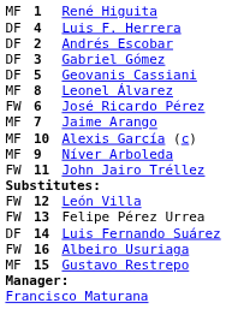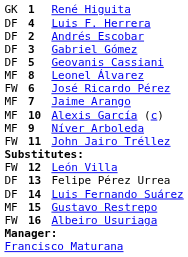 <table style="font-size:90%" cellspacing="0" cellpadding="0" align=center>
 <tr>
 <td colspan="4"></td>
 </tr>
 <tr>
 <th width=25></th>
 <th width=25></th>
 </tr>
 <tr>
-<td>MF</td>
+<td>GK</td>
 <td><strong>1</strong></td>
 <td> <a href='#'>René Higuita</a></td>
 </tr>
 <tr>
 <td>DF</td>
 <td><strong>4</strong></td>
 <td> <a href='#'>Luis F. Herrera</a></td>
 </tr>
 <tr>
 <td>DF</td>
 <td><strong>2</strong></td>
 <td> <a href='#'>Andrés Escobar</a></td>
 </tr>
 <tr>
 <td>DF</td>
 <td><strong>3</strong></td>
 <td> <a href='#'>Gabriel Gómez</a></td>
 </tr>
 <tr>
 <td>DF</td>
 <td><strong>5</strong></td>
 <td> <a href='#'>Geovanis Cassiani</a></td>
 </tr>
 <tr>
 <td>MF</td>
 <td><strong>8</strong></td>
 <td> <a href='#'>Leonel Álvarez</a></td>
 </tr>
 <tr>
 <td>FW</td>
 <td><strong>6</strong></td>
 <td> <a href='#'>José Ricardo Pérez</a></td>
 </tr>
 <tr>
 <td>MF</td>
 <td><strong>7</strong></td>
 <td> <a href='#'>Jaime Arango</a></td>
 <td></td>
 <td></td>
 </tr>
 <tr>
 <td>MF</td>
 <td><strong>10</strong></td>
 <td> <a href='#'>Alexis García</a> (<a href='#'>c</a>)</td>
 </tr>
 <tr>
 <td>MF</td>
 <td><strong>9</strong></td>
 <td> <a href='#'>Níver Arboleda</a></td>
 <td></td>
 <td></td>
 </tr>
 <tr>
 <td>FW</td>
 <td><strong>11</strong></td>
 <td> <a href='#'>John Jairo Tréllez</a></td>
 </tr>
 <tr>
 </tr>
 <tr>
 <td colspan=3><strong>Substitutes:</strong></td>
 </tr>
 <tr>
 <td>FW</td>
 <td><strong>12</strong></td>
 <td> <a href='#'>León Villa</a></td>
 </tr>
 <tr>
-<td>FW</td>
+<td>DF</td>
 <td><strong>13</strong></td>
 <td> Felipe Pérez Urrea</td>
 </tr>
 <tr>
 <td>DF</td>
 <td><strong>14</strong></td>
 <td> <a href='#'>Luis Fernando Suárez</a></td>
 </tr>
 <tr>
-<td>FW</td>
-<td><strong>16</strong></td>
-<td> <a href='#'>Albeiro Usuriaga</a></td>
+<td>MF</td>
+<td><strong>15</strong></td>
+<td> <a href='#'>Gustavo Restrepo</a></td>
 <td></td>
 <td></td>
 </tr>
 <tr>
-<td>MF</td>
-<td><strong>15</strong></td>
-<td> <a href='#'>Gustavo Restrepo</a></td>
+<td>FW</td>
+<td><strong>16</strong></td>
+<td> <a href='#'>Albeiro Usuriaga</a></td>
 <td></td>
 <td></td>
 </tr>
 <tr>
 <td colspan=3><strong>Manager:</strong></td>
 </tr>
 <tr>
 <td colspan=4> <a href='#'>Francisco Maturana</a></td>
 </tr>
 </table>
